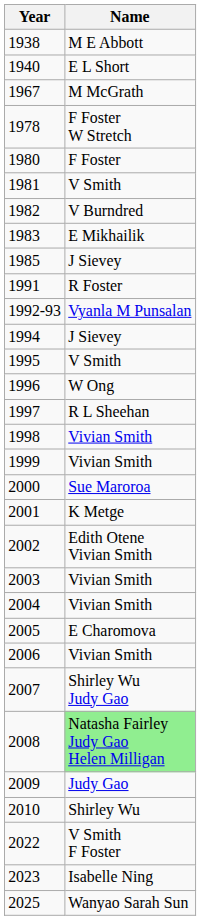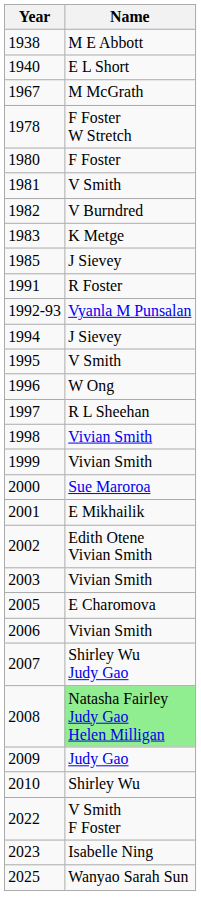 <table class="wikitable">
 <tr>
 <th>Year</th>
 <th>Name</th>
 </tr>
 <tr>
 <td>1938</td>
 <td>M E Abbott</td>
 </tr>
 <tr>
 <td>1940</td>
 <td>E L Short</td>
 </tr>
 <tr>
 <td>1967</td>
 <td>M McGrath</td>
 </tr>
 <tr>
 <td>1978</td>
 <td>F Foster<br>W Stretch</td>
 </tr>
 <tr>
 <td>1980</td>
 <td>F Foster</td>
 </tr>
 <tr>
 <td>1981</td>
 <td>V Smith</td>
 </tr>
 <tr>
 <td>1982</td>
 <td>V Burndred</td>
 </tr>
 <tr>
 <td>1983</td>
-<td>E Mikhailik</td>
+<td>K Metge</td>
 </tr>
 <tr>
 <td>1985</td>
 <td>J Sievey</td>
 </tr>
 <tr>
 <td>1991</td>
 <td>R Foster</td>
 </tr>
 <tr>
 <td>1992-93</td>
 <td><a href='#'>Vyanla M Punsalan</a></td>
 </tr>
 <tr>
 <td>1994</td>
 <td>J Sievey</td>
 </tr>
 <tr>
 <td>1995</td>
 <td>V Smith</td>
 </tr>
 <tr>
 <td>1996</td>
 <td>W Ong</td>
 </tr>
 <tr>
 <td>1997</td>
 <td>R L Sheehan</td>
 </tr>
 <tr>
 <td>1998</td>
 <td><a href='#'>Vivian Smith</a></td>
 </tr>
 <tr>
 <td>1999</td>
 <td>Vivian Smith</td>
 </tr>
 <tr>
 <td>2000</td>
 <td><a href='#'>Sue Maroroa</a></td>
 </tr>
 <tr>
 <td>2001</td>
-<td>K Metge</td>
+<td>E Mikhailik</td>
 </tr>
 <tr>
 <td>2002</td>
 <td>Edith Otene<br>Vivian Smith</td>
 </tr>
 <tr>
 <td>2003</td>
-<td>Vivian Smith</td>
-</tr>
-<tr>
-<td>2004</td>
 <td>Vivian Smith</td>
 </tr>
 <tr>
 <td>2005</td>
 <td>E Charomova</td>
 </tr>
 <tr>
 <td>2006</td>
 <td>Vivian Smith</td>
 </tr>
 <tr>
 <td>2007</td>
 <td>Shirley Wu<br><a href='#'>Judy Gao</a></td>
 </tr>
 <tr>
 <td>2008</td>
 <td style="background: lightgreen;">Natasha Fairley<br><a href='#'>Judy Gao</a><br><a href='#'>Helen Milligan</a></td>
 </tr>
 <tr>
 <td>2009</td>
 <td><a href='#'>Judy Gao</a></td>
 </tr>
 <tr>
 <td>2010</td>
 <td>Shirley Wu</td>
 </tr>
 <tr>
 <td>2022</td>
 <td>V Smith<br>F Foster</td>
 </tr>
 <tr>
 <td>2023</td>
 <td>Isabelle Ning</td>
 </tr>
 <tr>
 <td>2025</td>
 <td>Wanyao Sarah Sun</td>
 </tr>
 </table>
